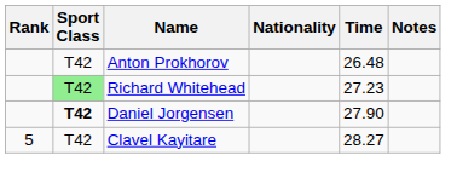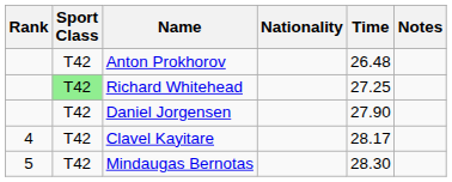 <table class="wikitable sortable" style="text-align:center">
 <tr>
 <th>Rank</th>
 <th>Sport<br>Class</th>
 <th>Name</th>
 <th>Nationality</th>
 <th>Time</th>
 <th>Notes</th>
 </tr>
 <tr>
 <td></td>
 <td>T42</td>
 <td align=left><a href='#'>Anton Prokhorov</a></td>
 <td align=left></td>
 <td>26.48</td>
 <td></td>
 </tr>
 <tr>
 <td></td>
 <td style="background: lightgreen;">T42</td>
 <td align=left><a href='#'>Richard Whitehead</a></td>
 <td align=left></td>
-<td>27.23</td>
+<td>27.25</td>
 <td></td>
 </tr>
 <tr>
 <td></td>
-<td><strong>T42</strong></td>
+<td>T42</td>
 <td align=left><a href='#'>Daniel Jorgensen</a></td>
 <td align=left></td>
 <td>27.90</td>
 <td></td>
 </tr>
 <tr>
-<td>5</td>
+<td>4</td>
 <td>T42</td>
 <td align=left><a href='#'>Clavel Kayitare</a></td>
 <td align=left></td>
-<td>28.27</td>
+<td>28.17</td>
+<td></td>
+</tr>
+<tr>
+<td>5</td>
+<td>T42</td>
+<td align=left><a href='#'>Mindaugas Bernotas</a></td>
+<td align=left></td>
+<td>28.30</td>
 <td></td>
 </tr>
 </table>
